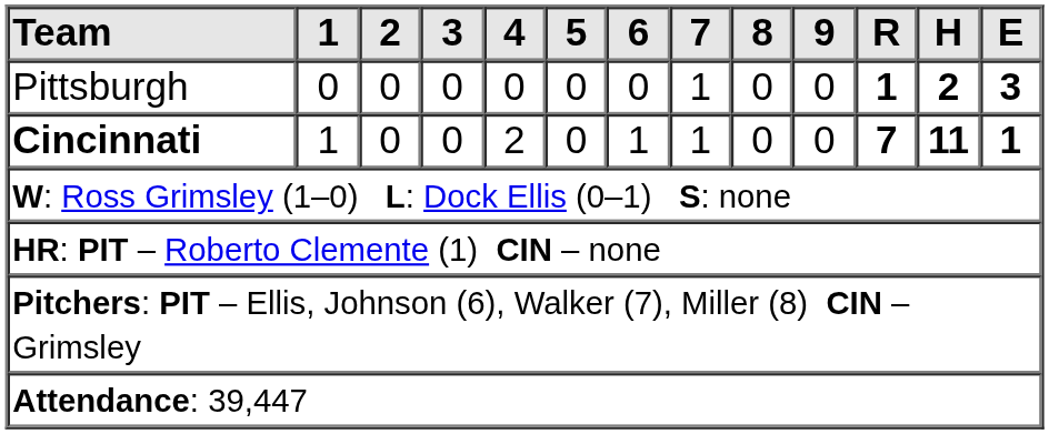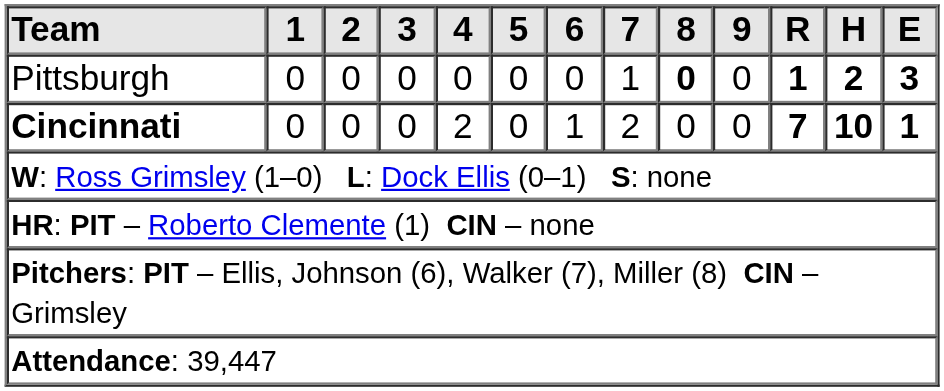 <table border=1 cellspacing=0 width=425 style="margin-left:3em;">
 <tr style="text-align:center; background-color:#e6e6e6;">
 <th align=left width=28%>Team</th>
 <th width=6%>1</th>
 <th width=6%>2</th>
 <th width=6%>3</th>
 <th width=6%>4</th>
 <th width=6%>5</th>
 <th width=6%>6</th>
 <th width=6%>7</th>
 <th width=6%>8</th>
 <th width=6%>9</th>
 <th width=6%>R</th>
 <th width=6%>H</th>
 <th width=6%>E</th>
 </tr>
 <tr style="text-align:center;">
 <td align=left>Pittsburgh</td>
 <td>0</td>
 <td>0</td>
 <td>0</td>
 <td>0</td>
 <td>0</td>
 <td>0</td>
 <td>1</td>
-<td>0</td>
+<td><strong>0</strong></td>
 <td>0</td>
 <td><strong>1</strong></td>
 <td><strong>2</strong></td>
 <td><strong>3</strong></td>
 </tr>
 <tr style="text-align:center;">
 <td align=left><strong>Cincinnati</strong></td>
-<td>1</td>
+<td>0</td>
 <td>0</td>
 <td>0</td>
 <td>2</td>
 <td>0</td>
 <td>1</td>
-<td>1</td>
+<td>2</td>
 <td>0</td>
 <td>0</td>
 <td><strong>7</strong></td>
-<td><strong>11</strong></td>
+<td><strong>10</strong></td>
 <td><strong>1</strong></td>
 </tr>
 <tr style="text-align:left;">
 <td colspan=13><small><strong>W</strong>: <a href='#'>Ross Grimsley</a> (1–0)   <strong>L</strong>: <a href='#'>Dock Ellis</a> (0–1)   <strong>S</strong>: none</small></td>
 </tr>
 <tr style="text-align:left;">
 <td colspan=13><small><strong>HR</strong>: <strong>PIT</strong> – <a href='#'>Roberto Clemente</a> (1)  <strong>CIN</strong> – none</small></td>
 </tr>
 <tr style="text-align:left;">
 <td colspan=13><small><strong>Pitchers</strong>: <strong>PIT</strong> – Ellis, Johnson (6), Walker (7), Miller (8)  <strong>CIN</strong> – Grimsley</small></td>
 </tr>
 <tr style="text-align:left;">
 <td colspan=13><small><strong>Attendance</strong>: 39,447</small></td>
 </tr>
 </table>
